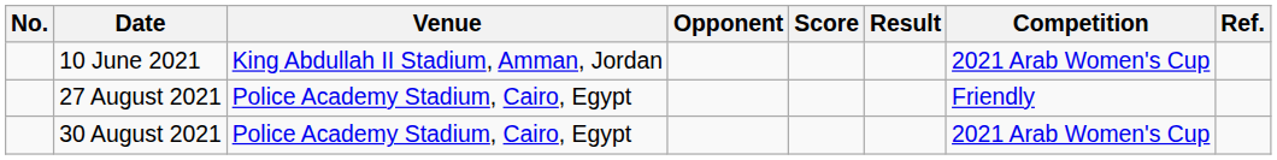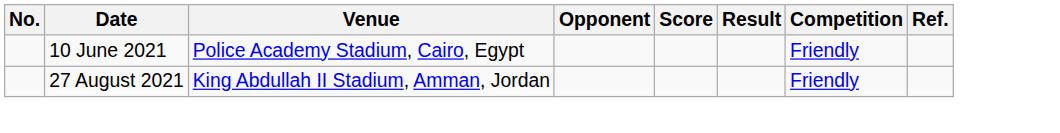 <table class="wikitable">
 <tr>
 <th>No.</th>
 <th>Date</th>
 <th>Venue</th>
 <th>Opponent</th>
 <th>Score</th>
 <th>Result</th>
 <th>Competition</th>
 <th>Ref.</th>
 </tr>
 <tr>
 <td></td>
 <td>10 June 2021</td>
-<td><a href='#'>King Abdullah II Stadium</a>, <a href='#'>Amman</a>, Jordan</td>
-<td></td>
-<td></td>
-<td></td>
-<td><a href='#'>2021 Arab Women's Cup</a></td>
-<td></td>
-</tr>
-<tr>
-<td></td>
-<td>27 August 2021</td>
 <td><a href='#'>Police Academy Stadium</a>, <a href='#'>Cairo</a>, Egypt</td>
 <td></td>
 <td></td>
 <td></td>
 <td><a href='#'>Friendly</a></td>
 <td></td>
 </tr>
 <tr>
 <td></td>
-<td>30 August 2021</td>
-<td><a href='#'>Police Academy Stadium</a>, <a href='#'>Cairo</a>, Egypt</td>
+<td>27 August 2021</td>
+<td><a href='#'>King Abdullah II Stadium</a>, <a href='#'>Amman</a>, Jordan</td>
 <td></td>
 <td></td>
 <td></td>
-<td><a href='#'>2021 Arab Women's Cup</a></td>
+<td><a href='#'>Friendly</a></td>
 <td></td>
 </tr>
 </table>
